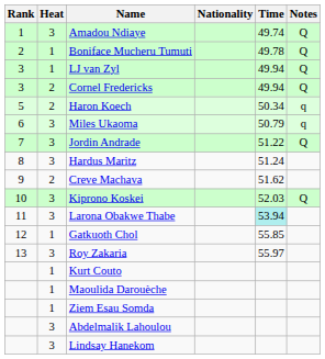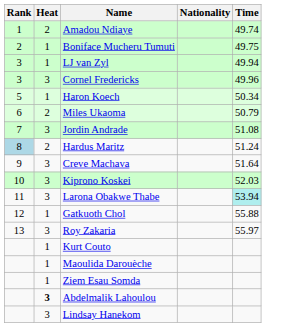 <table class="wikitable sortable" style="text-align:center">
 <tr>
 <th>Rank</th>
 <th>Heat</th>
 <th>Name</th>
 <th>Nationality</th>
 <th>Time</th>
-<th>Notes</th>
 </tr>
 <tr bgcolor=ccffcc>
 <td>1</td>
-<td>3</td>
+<td>2</td>
 <td align=left><a href='#'>Amadou Ndiaye</a></td>
 <td align=left></td>
 <td>49.74</td>
-<td>Q</td>
 </tr>
 <tr bgcolor=ccffcc>
 <td>2</td>
 <td>1</td>
 <td align=left><a href='#'>Boniface Mucheru Tumuti</a></td>
 <td align=left></td>
-<td>49.78</td>
-<td>Q</td>
+<td>49.75</td>
 </tr>
 <tr bgcolor=ccffcc>
 <td>3</td>
 <td>1</td>
 <td align=left><a href='#'>LJ van Zyl</a></td>
 <td align=left></td>
 <td>49.94</td>
-<td>Q</td>
 </tr>
 <tr bgcolor=ccffcc>
 <td>3</td>
-<td>2</td>
+<td>3</td>
 <td align=left><a href='#'>Cornel Fredericks</a></td>
 <td align=left></td>
-<td>49.94</td>
-<td>Q</td>
+<td>49.96</td>
 </tr>
 <tr bgcolor=ddffdd>
 <td>5</td>
-<td>2</td>
+<td>1</td>
 <td align=left><a href='#'>Haron Koech</a></td>
 <td align=left></td>
 <td>50.34</td>
-<td>q</td>
 </tr>
 <tr bgcolor=ddffdd>
 <td>6</td>
-<td>3</td>
+<td>2</td>
 <td align=left><a href='#'>Miles Ukaoma</a></td>
 <td align=left></td>
 <td>50.79</td>
-<td>q</td>
 </tr>
 <tr bgcolor=ccffcc>
 <td>7</td>
 <td>3</td>
 <td align=left><a href='#'>Jordin Andrade</a></td>
 <td align=left></td>
-<td>51.22</td>
-<td>Q</td>
+<td>51.08</td>
 </tr>
 <tr>
-<td>8</td>
-<td>3</td>
+<td style="background: lightblue;">8</td>
+<td>2</td>
 <td align=left><a href='#'>Hardus Maritz</a></td>
 <td align=left></td>
 <td>51.24</td>
-<td></td>
 </tr>
 <tr>
 <td>9</td>
-<td>2</td>
+<td>3</td>
 <td align=left><a href='#'>Creve Machava</a></td>
 <td align=left></td>
-<td>51.62</td>
-<td></td>
+<td>51.64</td>
 </tr>
 <tr bgcolor=ccffcc>
 <td>10</td>
 <td>3</td>
 <td align=left><a href='#'>Kiprono Koskei</a></td>
 <td align=left></td>
 <td>52.03</td>
-<td>Q</td>
 </tr>
 <tr>
 <td>11</td>
 <td>3</td>
 <td align=left><a href='#'>Larona Obakwe Thabe</a></td>
 <td align=left></td>
 <td style="background: paleturquoise;">53.94</td>
-<td></td>
 </tr>
 <tr>
 <td>12</td>
 <td>1</td>
 <td align=left><a href='#'>Gatkuoth Chol</a></td>
 <td align=left></td>
-<td>55.85</td>
-<td></td>
+<td>55.88</td>
 </tr>
 <tr>
 <td>13</td>
 <td>3</td>
 <td align=left><a href='#'>Roy Zakaria</a></td>
 <td align=left></td>
 <td>55.97</td>
-<td></td>
 </tr>
 <tr>
 <td></td>
 <td>1</td>
 <td align=left><a href='#'>Kurt Couto</a></td>
 <td align=left></td>
-<td></td>
 <td></td>
 </tr>
 <tr>
 <td></td>
 <td>1</td>
 <td align=left><a href='#'>Maoulida Darouèche</a></td>
 <td align=left></td>
 <td></td>
-<td></td>
 </tr>
 <tr>
 <td></td>
 <td>1</td>
 <td align=left><a href='#'>Ziem Esau Somda</a></td>
 <td align=left></td>
 <td></td>
-<td></td>
 </tr>
 <tr>
 <td></td>
-<td>3</td>
+<td><strong>3</strong></td>
 <td align=left><a href='#'>Abdelmalik Lahoulou</a></td>
 <td align=left></td>
-<td></td>
 <td></td>
 </tr>
 <tr>
 <td></td>
 <td>3</td>
 <td align=left><a href='#'>Lindsay Hanekom</a></td>
 <td align=left></td>
 <td></td>
-<td></td>
 </tr>
 </table>
